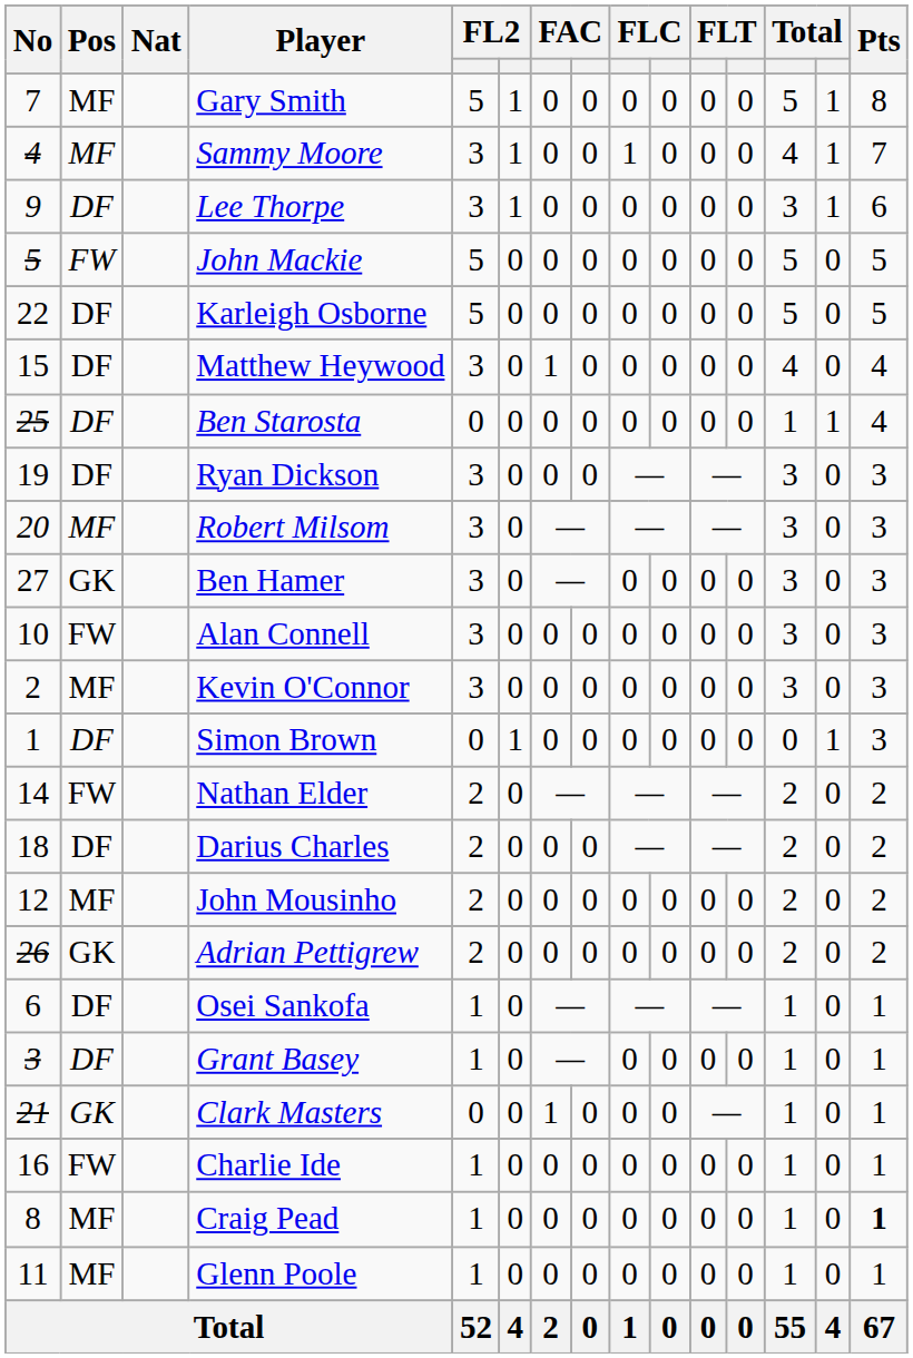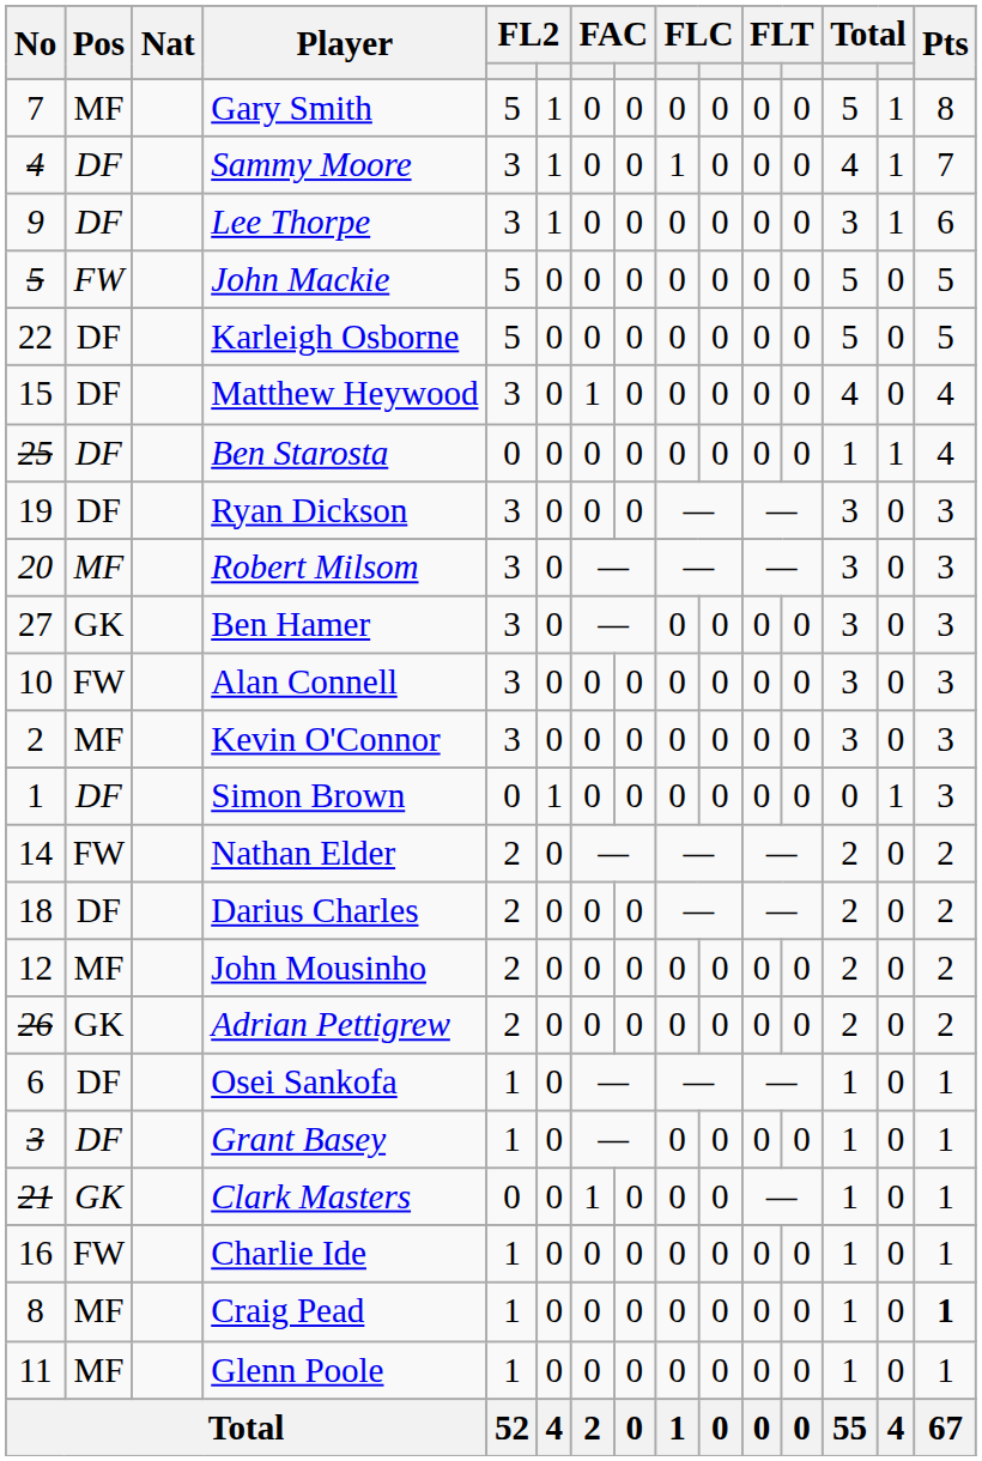 <table class="wikitable" style="text-align:center; border:1px #aaa solid; font-size:95%;">
 <tr>
 <th rowspan="2">No</th>
 <th rowspan="2">Pos</th>
 <th rowspan="2">Nat</th>
 <th rowspan="2">Player</th>
 <th colspan="2">FL2</th>
 <th colspan="2">FAC</th>
 <th colspan="2">FLC</th>
 <th colspan="2">FLT</th>
 <th colspan="2">Total</th>
 <th rowspan="2">Pts</th>
 </tr>
 <tr>
 <th></th>
 <th></th>
 <th></th>
 <th></th>
 <th></th>
 <th></th>
 <th></th>
 <th></th>
 <th></th>
 <th></th>
 </tr>
 <tr>
 <td>7</td>
 <td>MF</td>
 <td></td>
 <td style="text-align:left;"><a href='#'>Gary Smith</a></td>
 <td>5</td>
 <td>1</td>
 <td>0</td>
 <td>0</td>
 <td>0</td>
 <td>0</td>
 <td>0</td>
 <td>0</td>
 <td>5</td>
 <td>1</td>
 <td>8</td>
 </tr>
 <tr>
 <td><em><s>4</s></em></td>
-<td><em>MF</em></td>
+<td><em>DF</em></td>
 <td><em></em></td>
 <td style="text-align:left;"><em><a href='#'>Sammy Moore</a></em></td>
 <td>3</td>
 <td>1</td>
 <td>0</td>
 <td>0</td>
 <td>1</td>
 <td>0</td>
 <td>0</td>
 <td>0</td>
 <td>4</td>
 <td>1</td>
 <td>7</td>
 </tr>
 <tr>
 <td><em>9</em></td>
 <td><em>DF</em></td>
 <td><em></em></td>
 <td style="text-align:left;"><em><a href='#'>Lee Thorpe</a></em></td>
 <td>3</td>
 <td>1</td>
 <td>0</td>
 <td>0</td>
 <td>0</td>
 <td>0</td>
 <td>0</td>
 <td>0</td>
 <td>3</td>
 <td>1</td>
 <td>6</td>
 </tr>
 <tr>
 <td><em><s>5</s></em></td>
 <td><em>FW</em></td>
 <td><em></em></td>
 <td style="text-align:left;"><a href='#'><em>John Mackie</em></a></td>
 <td>5</td>
 <td>0</td>
 <td>0</td>
 <td>0</td>
 <td>0</td>
 <td>0</td>
 <td>0</td>
 <td>0</td>
 <td>5</td>
 <td>0</td>
 <td>5</td>
 </tr>
 <tr>
 <td>22</td>
 <td>DF</td>
 <td></td>
 <td style="text-align:left;"><a href='#'>Karleigh Osborne</a></td>
 <td>5</td>
 <td>0</td>
 <td>0</td>
 <td>0</td>
 <td>0</td>
 <td>0</td>
 <td>0</td>
 <td>0</td>
 <td>5</td>
 <td>0</td>
 <td>5</td>
 </tr>
 <tr>
 <td>15</td>
 <td>DF</td>
 <td></td>
 <td style="text-align:left;"><a href='#'>Matthew Heywood</a></td>
 <td>3</td>
 <td>0</td>
 <td>1</td>
 <td>0</td>
 <td>0</td>
 <td>0</td>
 <td>0</td>
 <td>0</td>
 <td>4</td>
 <td>0</td>
 <td>4</td>
 </tr>
 <tr>
 <td><em><s>25</s></em></td>
 <td><em>DF</em></td>
 <td><em></em></td>
 <td style="text-align:left;"><em><a href='#'>Ben Starosta</a></em></td>
 <td>0</td>
 <td>0</td>
 <td>0</td>
 <td>0</td>
 <td>0</td>
 <td>0</td>
 <td>0</td>
 <td>0</td>
 <td>1</td>
 <td>1</td>
 <td>4</td>
 </tr>
 <tr>
 <td>19</td>
 <td>DF</td>
 <td></td>
 <td style="text-align:left;"><a href='#'>Ryan Dickson</a></td>
 <td>3</td>
 <td>0</td>
 <td>0</td>
 <td>0</td>
 <td colspan="2"><em>—</em></td>
 <td colspan="2"><em>—</em></td>
 <td>3</td>
 <td>0</td>
 <td>3</td>
 </tr>
 <tr>
 <td><em>20</em></td>
 <td><em>MF</em></td>
 <td><em></em></td>
 <td style="text-align:left;"><em><a href='#'>Robert Milsom</a></em></td>
 <td>3</td>
 <td>0</td>
 <td colspan="2"><em>—</em></td>
 <td colspan="2"><em>—</em></td>
 <td colspan="2"><em>—</em></td>
 <td>3</td>
 <td>0</td>
 <td>3</td>
 </tr>
 <tr>
 <td>27</td>
 <td>GK</td>
 <td><em></em></td>
 <td style="text-align:left;"><a href='#'>Ben Hamer</a></td>
 <td>3</td>
 <td>0</td>
 <td colspan="2"><em>—</em></td>
 <td>0</td>
 <td>0</td>
 <td>0</td>
 <td>0</td>
 <td>3</td>
 <td>0</td>
 <td>3</td>
 </tr>
 <tr>
 <td>10</td>
 <td>FW</td>
 <td></td>
 <td style="text-align:left;"><a href='#'>Alan Connell</a></td>
 <td>3</td>
 <td>0</td>
 <td>0</td>
 <td>0</td>
 <td>0</td>
 <td>0</td>
 <td>0</td>
 <td>0</td>
 <td>3</td>
 <td>0</td>
 <td>3</td>
 </tr>
 <tr>
 <td>2</td>
 <td>MF</td>
 <td></td>
 <td style="text-align:left;"><a href='#'>Kevin O'Connor</a></td>
 <td>3</td>
 <td>0</td>
 <td>0</td>
 <td>0</td>
 <td>0</td>
 <td>0</td>
 <td>0</td>
 <td>0</td>
 <td>3</td>
 <td>0</td>
 <td>3</td>
 </tr>
 <tr>
 <td>1</td>
 <td><em>DF</em></td>
 <td></td>
 <td style="text-align:left;"><a href='#'>Simon Brown</a></td>
 <td>0</td>
 <td>1</td>
 <td>0</td>
 <td>0</td>
 <td>0</td>
 <td>0</td>
 <td>0</td>
 <td>0</td>
 <td>0</td>
 <td>1</td>
 <td>3</td>
 </tr>
 <tr>
 <td>14</td>
 <td>FW</td>
 <td></td>
 <td style="text-align:left;"><a href='#'>Nathan Elder</a></td>
 <td>2</td>
 <td>0</td>
 <td colspan="2"><em>—</em></td>
 <td colspan="2"><em>—</em></td>
 <td colspan="2"><em>—</em></td>
 <td>2</td>
 <td>0</td>
 <td>2</td>
 </tr>
 <tr>
 <td>18</td>
 <td>DF</td>
 <td></td>
 <td style="text-align:left;"><a href='#'>Darius Charles</a></td>
 <td>2</td>
 <td>0</td>
 <td>0</td>
 <td>0</td>
 <td colspan="2"><em>—</em></td>
 <td colspan="2"><em>—</em></td>
 <td>2</td>
 <td>0</td>
 <td>2</td>
 </tr>
 <tr>
 <td>12</td>
 <td>MF</td>
 <td></td>
 <td style="text-align:left;"><a href='#'>John Mousinho</a></td>
 <td>2</td>
 <td>0</td>
 <td>0</td>
 <td>0</td>
 <td>0</td>
 <td>0</td>
 <td>0</td>
 <td>0</td>
 <td>2</td>
 <td>0</td>
 <td>2</td>
 </tr>
 <tr>
 <td><em><s>26</s></em></td>
 <td>GK</td>
 <td><em></em></td>
 <td style="text-align:left;"><em><a href='#'>Adrian Pettigrew</a></em></td>
 <td>2</td>
 <td>0</td>
 <td>0</td>
 <td>0</td>
 <td>0</td>
 <td>0</td>
 <td>0</td>
 <td>0</td>
 <td>2</td>
 <td>0</td>
 <td>2</td>
 </tr>
 <tr>
 <td>6</td>
 <td>DF</td>
 <td></td>
 <td style="text-align:left;"><a href='#'>Osei Sankofa</a></td>
 <td>1</td>
 <td>0</td>
 <td colspan="2"><em>—</em></td>
 <td colspan="2"><em>—</em></td>
 <td colspan="2"><em>—</em></td>
 <td>1</td>
 <td>0</td>
 <td>1</td>
 </tr>
 <tr>
 <td><em><s>3</s></em></td>
 <td><em>DF</em></td>
 <td></td>
 <td style="text-align:left;"><em><a href='#'>Grant Basey</a></em></td>
 <td>1</td>
 <td>0</td>
 <td colspan="2"><em>—</em></td>
 <td>0</td>
 <td>0</td>
 <td>0</td>
 <td>0</td>
 <td>1</td>
 <td>0</td>
 <td>1</td>
 </tr>
 <tr>
 <td><em><s>21</s></em></td>
 <td><em>GK</em></td>
 <td><em></em></td>
 <td style="text-align:left;"><em><a href='#'>Clark Masters</a></em></td>
 <td>0</td>
 <td>0</td>
 <td>1</td>
 <td>0</td>
 <td>0</td>
 <td>0</td>
 <td colspan="2"><em>—</em></td>
 <td>1</td>
 <td>0</td>
 <td>1</td>
 </tr>
 <tr>
 <td>16</td>
 <td>FW</td>
 <td></td>
 <td style="text-align:left;"><a href='#'>Charlie Ide</a></td>
 <td>1</td>
 <td>0</td>
 <td>0</td>
 <td>0</td>
 <td>0</td>
 <td>0</td>
 <td>0</td>
 <td>0</td>
 <td>1</td>
 <td>0</td>
 <td>1</td>
 </tr>
 <tr>
 <td>8</td>
 <td>MF</td>
 <td></td>
 <td style="text-align:left;"><a href='#'>Craig Pead</a></td>
 <td>1</td>
 <td>0</td>
 <td>0</td>
 <td>0</td>
 <td>0</td>
 <td>0</td>
 <td>0</td>
 <td>0</td>
 <td>1</td>
 <td>0</td>
 <td><strong>1</strong></td>
 </tr>
 <tr>
 <td>11</td>
 <td>MF</td>
 <td></td>
 <td style="text-align:left;"><a href='#'>Glenn Poole</a></td>
 <td>1</td>
 <td>0</td>
 <td>0</td>
 <td>0</td>
 <td>0</td>
 <td>0</td>
 <td>0</td>
 <td>0</td>
 <td>1</td>
 <td>0</td>
 <td>1</td>
 </tr>
 <tr>
 <th colspan="4">Total</th>
 <th>52</th>
 <th>4</th>
 <th>2</th>
 <th>0</th>
 <th>1</th>
 <th>0</th>
 <th>0</th>
 <th>0</th>
 <th>55</th>
 <th>4</th>
 <th>67</th>
 </tr>
 </table>
